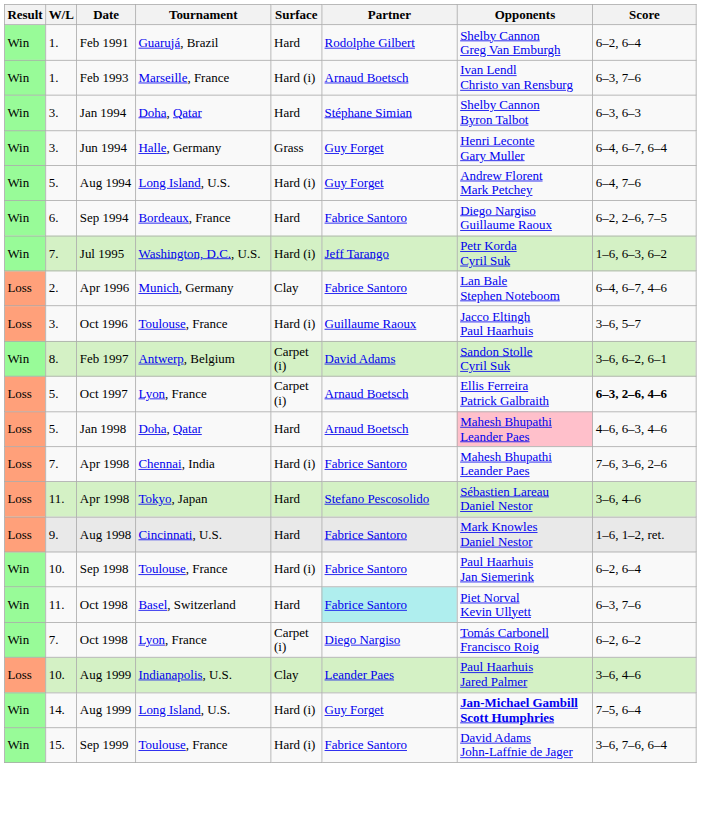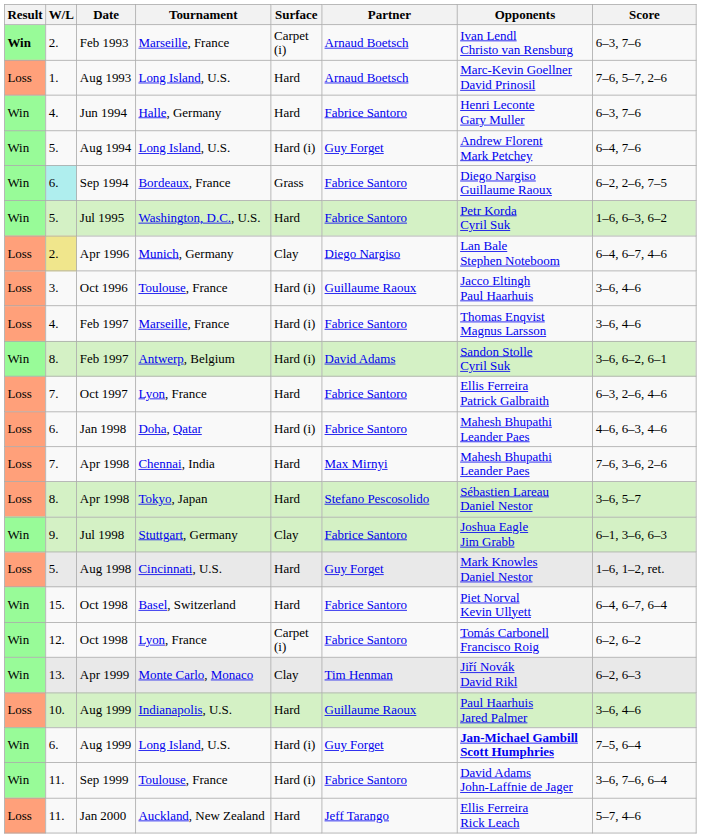 <table class="sortable wikitable">
 <tr>
 <th style="width:40px">Result</th>
 <th style="width:30px" class="unsortable">W/L</th>
 <th style="width:65px">Date</th>
 <th style="width:160px">Tournament</th>
 <th style="width:55px">Surface</th>
 <th style="width:160px">Partner</th>
 <th style="width:160px">Opponents</th>
 <th style="width:120px" class="unsortable">Score</th>
 </tr>
 <tr>
-<td style="background:#98fb98;">Win</td>
-<td>1.</td>
-<td>Feb 1991</td>
-<td><a href='#'>Guarujá</a>, Brazil</td>
-<td>Hard</td>
-<td> <a href='#'>Rodolphe Gilbert</a></td>
-<td> <a href='#'>Shelby Cannon</a> <br>  <a href='#'>Greg Van Emburgh</a></td>
-<td>6–2, 6–4</td>
-</tr>
-<tr>
-<td style="background:#98fb98;">Win</td>
-<td>1.</td>
+<td style="background:#98fb98;"><strong>Win</strong></td>
+<td>2.</td>
 <td>Feb 1993</td>
 <td><a href='#'>Marseille</a>, France</td>
-<td>Hard (i)</td>
+<td>Carpet (i)</td>
 <td> <a href='#'>Arnaud Boetsch</a></td>
 <td> <a href='#'>Ivan Lendl</a> <br>  <a href='#'>Christo van Rensburg</a></td>
 <td>6–3, 7–6</td>
 </tr>
 <tr>
-<td style="background:#98fb98;">Win</td>
-<td>3.</td>
-<td>Jan 1994</td>
-<td><a href='#'>Doha</a>, <a href='#'>Qatar</a></td>
+<td style="background:#ffa07a;">Loss</td>
+<td>1.</td>
+<td>Aug 1993</td>
+<td><a href='#'>Long Island</a>, U.S.</td>
 <td>Hard</td>
-<td> <a href='#'>Stéphane Simian</a></td>
-<td> <a href='#'>Shelby Cannon</a> <br>  <a href='#'>Byron Talbot</a></td>
-<td>6–3, 6–3</td>
+<td> <a href='#'>Arnaud Boetsch</a></td>
+<td> <a href='#'>Marc-Kevin Goellner</a> <br>  <a href='#'>David Prinosil</a></td>
+<td>7–6, 5–7, 2–6</td>
 </tr>
 <tr>
 <td style="background:#98fb98;">Win</td>
-<td>3.</td>
+<td>4.</td>
 <td>Jun 1994</td>
 <td><a href='#'>Halle</a>, Germany</td>
-<td>Grass</td>
-<td> <a href='#'>Guy Forget</a></td>
+<td>Hard</td>
+<td> <a href='#'>Fabrice Santoro</a></td>
 <td> <a href='#'>Henri Leconte</a> <br>  <a href='#'>Gary Muller</a></td>
-<td>6–4, 6–7, 6–4</td>
+<td>6–3, 7–6</td>
 </tr>
 <tr>
 <td style="background:#98fb98;">Win</td>
 <td>5.</td>
 <td>Aug 1994</td>
 <td><a href='#'>Long Island</a>, U.S.</td>
 <td>Hard (i)</td>
 <td> <a href='#'>Guy Forget</a></td>
 <td> <a href='#'>Andrew Florent</a> <br>  <a href='#'>Mark Petchey</a></td>
 <td>6–4, 7–6</td>
 </tr>
 <tr>
 <td style="background:#98fb98;">Win</td>
-<td>6.</td>
+<td style="background: paleturquoise;">6.</td>
 <td>Sep 1994</td>
 <td><a href='#'>Bordeaux</a>, France</td>
-<td>Hard</td>
+<td>Grass</td>
 <td> <a href='#'>Fabrice Santoro</a></td>
 <td> <a href='#'>Diego Nargiso</a> <br>  <a href='#'>Guillaume Raoux</a></td>
 <td>6–2, 2–6, 7–5</td>
 </tr>
 <tr bgcolor=#d4f1c5>
 <td style="background:#98fb98;">Win</td>
-<td>7.</td>
+<td>5.</td>
 <td>Jul 1995</td>
 <td><a href='#'>Washington, D.C.</a>, U.S.</td>
-<td>Hard (i)</td>
-<td> <a href='#'>Jeff Tarango</a></td>
+<td>Hard</td>
+<td> <a href='#'>Fabrice Santoro</a></td>
 <td> <a href='#'>Petr Korda</a> <br>  <a href='#'>Cyril Suk</a></td>
 <td>1–6, 6–3, 6–2</td>
 </tr>
 <tr>
 <td style="background:#ffa07a;">Loss</td>
-<td>2.</td>
+<td style="background: khaki;">2.</td>
 <td>Apr 1996</td>
 <td><a href='#'>Munich</a>, Germany</td>
 <td>Clay</td>
-<td> <a href='#'>Fabrice Santoro</a></td>
+<td> <a href='#'>Diego Nargiso</a></td>
 <td> <a href='#'>Lan Bale</a> <br>  <a href='#'>Stephen Noteboom</a></td>
 <td>6–4, 6–7, 4–6</td>
 </tr>
 <tr>
 <td style="background:#ffa07a;">Loss</td>
 <td>3.</td>
 <td>Oct 1996</td>
 <td><a href='#'>Toulouse</a>, France</td>
 <td>Hard (i)</td>
 <td> <a href='#'>Guillaume Raoux</a></td>
 <td> <a href='#'>Jacco Eltingh</a> <br>  <a href='#'>Paul Haarhuis</a></td>
-<td>3–6, 5–7</td>
+<td>3–6, 4–6</td>
+</tr>
+<tr>
+<td style="background:#ffa07a;">Loss</td>
+<td>4.</td>
+<td>Feb 1997</td>
+<td><a href='#'>Marseille</a>, France</td>
+<td>Hard (i)</td>
+<td> <a href='#'>Fabrice Santoro</a></td>
+<td> <a href='#'>Thomas Enqvist</a> <br>  <a href='#'>Magnus Larsson</a></td>
+<td>3–6, 4–6</td>
 </tr>
 <tr bgcolor=#d4f1c5>
 <td style="background:#98fb98;">Win</td>
 <td>8.</td>
 <td>Feb 1997</td>
 <td><a href='#'>Antwerp</a>, Belgium</td>
-<td>Carpet (i)</td>
+<td>Hard (i)</td>
 <td> <a href='#'>David Adams</a></td>
 <td> <a href='#'>Sandon Stolle</a> <br>  <a href='#'>Cyril Suk</a></td>
 <td>3–6, 6–2, 6–1</td>
 </tr>
 <tr>
 <td style="background:#ffa07a;">Loss</td>
-<td>5.</td>
+<td>7.</td>
 <td>Oct 1997</td>
 <td><a href='#'>Lyon</a>, France</td>
-<td>Carpet (i)</td>
-<td> <a href='#'>Arnaud Boetsch</a></td>
+<td>Hard</td>
+<td> <a href='#'>Fabrice Santoro</a></td>
 <td> <a href='#'>Ellis Ferreira</a> <br>  <a href='#'>Patrick Galbraith</a></td>
-<td><strong>6–3, 2–6, 4–6</strong></td>
+<td>6–3, 2–6, 4–6</td>
 </tr>
 <tr>
 <td style="background:#ffa07a;">Loss</td>
-<td>5.</td>
+<td>6.</td>
 <td>Jan 1998</td>
 <td><a href='#'>Doha</a>, <a href='#'>Qatar</a></td>
-<td>Hard</td>
-<td> <a href='#'>Arnaud Boetsch</a></td>
-<td style="background: pink;"> <a href='#'>Mahesh Bhupathi</a> <br>  <a href='#'>Leander Paes</a></td>
+<td>Hard (i)</td>
+<td> <a href='#'>Fabrice Santoro</a></td>
+<td> <a href='#'>Mahesh Bhupathi</a> <br>  <a href='#'>Leander Paes</a></td>
 <td>4–6, 6–3, 4–6</td>
 </tr>
 <tr>
 <td style="background:#ffa07a;">Loss</td>
 <td>7.</td>
 <td>Apr 1998</td>
 <td><a href='#'>Chennai</a>, India</td>
-<td>Hard (i)</td>
-<td> <a href='#'>Fabrice Santoro</a></td>
+<td>Hard</td>
+<td> <a href='#'>Max Mirnyi</a></td>
 <td> <a href='#'>Mahesh Bhupathi</a> <br>  <a href='#'>Leander Paes</a></td>
 <td>7–6, 3–6, 2–6</td>
 </tr>
 <tr bgcolor=#d4f1c5>
 <td style="background:#ffa07a;">Loss</td>
-<td>11.</td>
+<td>8.</td>
 <td>Apr 1998</td>
 <td><a href='#'>Tokyo</a>, Japan</td>
 <td>Hard</td>
 <td> <a href='#'>Stefano Pescosolido</a></td>
 <td> <a href='#'>Sébastien Lareau</a> <br>  <a href='#'>Daniel Nestor</a></td>
-<td>3–6, 4–6</td>
+<td>3–6, 5–7</td>
+</tr>
+<tr bgcolor=#d4f1c5>
+<td style="background:#98fb98;">Win</td>
+<td>9.</td>
+<td>Jul 1998</td>
+<td><a href='#'>Stuttgart</a>, Germany</td>
+<td>Clay</td>
+<td> <a href='#'>Fabrice Santoro</a></td>
+<td> <a href='#'>Joshua Eagle</a> <br>  <a href='#'>Jim Grabb</a></td>
+<td>6–1, 3–6, 6–3</td>
 </tr>
 <tr bgcolor="#e9e9e9">
 <td style="background:#ffa07a;">Loss</td>
-<td>9.</td>
+<td>5.</td>
 <td>Aug 1998</td>
 <td><a href='#'>Cincinnati</a>, U.S.</td>
 <td>Hard</td>
-<td> <a href='#'>Fabrice Santoro</a></td>
+<td> <a href='#'>Guy Forget</a></td>
 <td> <a href='#'>Mark Knowles</a> <br>  <a href='#'>Daniel Nestor</a></td>
 <td>1–6, 1–2, ret.</td>
 </tr>
 <tr>
 <td style="background:#98fb98;">Win</td>
-<td>10.</td>
-<td>Sep 1998</td>
-<td><a href='#'>Toulouse</a>, France</td>
-<td>Hard (i)</td>
+<td>15.</td>
+<td>Oct 1998</td>
+<td><a href='#'>Basel</a>, Switzerland</td>
+<td>Hard</td>
 <td> <a href='#'>Fabrice Santoro</a></td>
-<td> <a href='#'>Paul Haarhuis</a> <br>  <a href='#'>Jan Siemerink</a></td>
-<td>6–2, 6–4</td>
+<td> <a href='#'>Piet Norval</a> <br>  <a href='#'>Kevin Ullyett</a></td>
+<td>6–4, 6–7, 6–4</td>
 </tr>
 <tr>
 <td style="background:#98fb98;">Win</td>
-<td>11.</td>
-<td>Oct 1998</td>
-<td><a href='#'>Basel</a>, Switzerland</td>
-<td>Hard</td>
-<td style="background: paleturquoise;"> <a href='#'>Fabrice Santoro</a></td>
-<td> <a href='#'>Piet Norval</a> <br>  <a href='#'>Kevin Ullyett</a></td>
-<td>6–3, 7–6</td>
-</tr>
-<tr>
-<td style="background:#98fb98;">Win</td>
-<td>7.</td>
+<td>12.</td>
 <td>Oct 1998</td>
 <td><a href='#'>Lyon</a>, France</td>
 <td>Carpet (i)</td>
-<td> <a href='#'>Diego Nargiso</a></td>
+<td> <a href='#'>Fabrice Santoro</a></td>
 <td> <a href='#'>Tomás Carbonell</a> <br>  <a href='#'>Francisco Roig</a></td>
 <td>6–2, 6–2</td>
+</tr>
+<tr bgcolor="#e9e9e9">
+<td style="background:#98fb98;">Win</td>
+<td>13.</td>
+<td>Apr 1999</td>
+<td><a href='#'>Monte Carlo</a>, <a href='#'>Monaco</a></td>
+<td>Clay</td>
+<td> <a href='#'>Tim Henman</a></td>
+<td> <a href='#'>Jiří Novák</a> <br>  <a href='#'>David Rikl</a></td>
+<td>6–2, 6–3</td>
 </tr>
 <tr bgcolor=#d4f1c5>
 <td style="background:#ffa07a;">Loss</td>
 <td>10.</td>
 <td>Aug 1999</td>
 <td><a href='#'>Indianapolis</a>, U.S.</td>
-<td>Clay</td>
-<td> <a href='#'>Leander Paes</a></td>
+<td>Hard</td>
+<td> <a href='#'>Guillaume Raoux</a></td>
 <td> <a href='#'>Paul Haarhuis</a> <br>  <a href='#'>Jared Palmer</a></td>
 <td>3–6, 4–6</td>
 </tr>
 <tr>
 <td style="background:#98fb98;">Win</td>
-<td>14.</td>
+<td>6.</td>
 <td>Aug 1999</td>
 <td><a href='#'>Long Island</a>, U.S.</td>
 <td>Hard (i)</td>
 <td> <a href='#'>Guy Forget</a></td>
 <td><strong> <a href='#'>Jan-Michael Gambill</a> <br>  <a href='#'>Scott Humphries</a></strong></td>
 <td>7–5, 6–4</td>
 </tr>
 <tr>
 <td style="background:#98fb98;">Win</td>
-<td>15.</td>
+<td>11.</td>
 <td>Sep 1999</td>
 <td><a href='#'>Toulouse</a>, France</td>
 <td>Hard (i)</td>
 <td> <a href='#'>Fabrice Santoro</a></td>
 <td> <a href='#'>David Adams</a> <br>  <a href='#'>John-Laffnie de Jager</a></td>
 <td>3–6, 7–6, 6–4</td>
 </tr>
+<tr>
+<td style="background:#ffa07a;">Loss</td>
+<td>11.</td>
+<td>Jan 2000</td>
+<td><a href='#'>Auckland</a>, New Zealand</td>
+<td>Hard</td>
+<td> <a href='#'>Jeff Tarango</a></td>
+<td> <a href='#'>Ellis Ferreira</a> <br>  <a href='#'>Rick Leach</a></td>
+<td>5–7, 4–6</td>
+</tr>
 </table>
